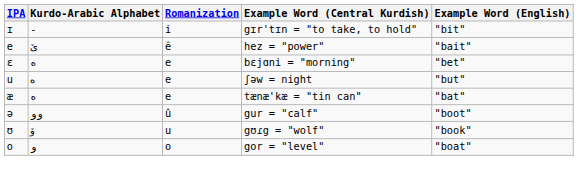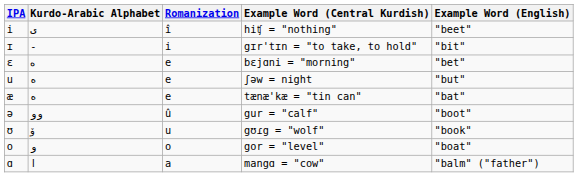 <table class="wikitable">
 <tr>
 <th><a href='#'>IPA</a></th>
 <th>Kurdo-Arabic Alphabet</th>
 <th><a href='#'>Romanization</a></th>
 <th>Example Word (Central Kurdish)</th>
 <th>Example Word (English)</th>
 </tr>
 <tr>
+<td>i</td>
+<td>ى</td>
+<td>î</td>
+<td>hiʧ = "nothing"</td>
+<td>"beet"</td>
+</tr>
+<tr>
 <td>ɪ</td>
 <td>-</td>
 <td>i</td>
 <td>gɪr'tɪn = "to take, to hold"</td>
 <td>"bit"</td>
 </tr>
 <tr>
-<td>e</td>
-<td>ێ</td>
-<td>ê</td>
-<td>hez = "power"</td>
-<td>"bait"</td>
-</tr>
-<tr>
 <td>ɛ</td>
-<td>ه</td>
+<td>ە</td>
 <td>e</td>
 <td>bɛjɑni = "morning"</td>
 <td>"bet"</td>
 </tr>
 <tr>
 <td>u</td>
-<td>ە</td>
+<td>ه</td>
 <td>e</td>
 <td>ʃəw = night</td>
 <td>"but"</td>
 </tr>
 <tr>
 <td>æ</td>
 <td>ه</td>
 <td>e</td>
 <td>tænæ'kæ = "tin can"</td>
 <td>"bat"</td>
 </tr>
 <tr>
 <td>ə</td>
 <td>وو</td>
 <td>û</td>
 <td>gur = "calf"</td>
 <td>"boot"</td>
 </tr>
 <tr>
 <td>ʊ</td>
 <td>ۆ</td>
 <td>u</td>
 <td>gʊɾg = "wolf"</td>
 <td>"book"</td>
 </tr>
 <tr>
 <td>o</td>
 <td>و</td>
 <td>o</td>
 <td>gor = "level"</td>
 <td>"boat"</td>
 </tr>
+<tr>
+<td>ɑ</td>
+<td>ا</td>
+<td>a</td>
+<td>mangɑ = "cow"</td>
+<td>"balm" ("father")</td>
+</tr>
 </table>
